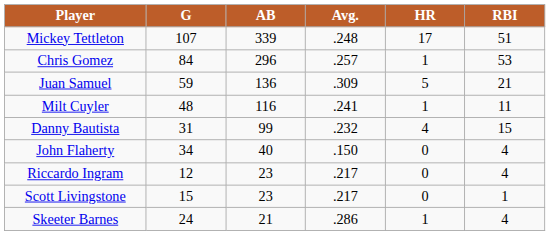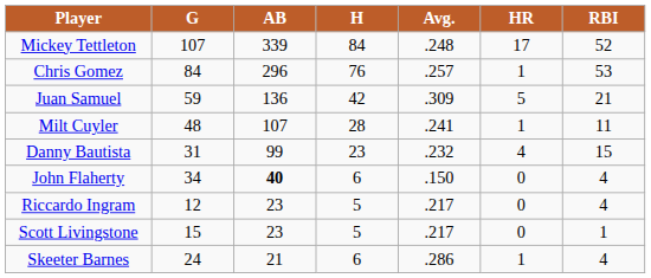 <table class="wikitable sortable">
 <tr>
 <th style="background:#bd5d29;color:white;" width="16%">Player</th>
 <th style="background:#bd5d29;color:white;" width="9%">G</th>
 <th style="background:#bd5d29;color:white;" width="9%">AB</th>
+<th style="background:#bd5d29;color:white;" width="9%">H</th>
 <th style="background:#bd5d29;color:white;" width="9%">Avg.</th>
 <th style="background:#bd5d29;color:white;" width="9%">HR</th>
 <th style="background:#bd5d29;color:white;" width="9%">RBI</th>
 </tr>
 <tr align=center>
 <td><a href='#'>Mickey Tettleton</a></td>
 <td>107</td>
 <td>339</td>
+<td>84</td>
 <td>.248</td>
 <td>17</td>
-<td>51</td>
+<td>52</td>
 </tr>
 <tr align=center>
 <td><a href='#'>Chris Gomez</a></td>
 <td>84</td>
 <td>296</td>
+<td>76</td>
 <td>.257</td>
 <td>1</td>
 <td>53</td>
 </tr>
 <tr align=center>
 <td><a href='#'>Juan Samuel</a></td>
 <td>59</td>
 <td>136</td>
+<td>42</td>
 <td>.309</td>
 <td>5</td>
 <td>21</td>
 </tr>
 <tr align=center>
 <td><a href='#'>Milt Cuyler</a></td>
 <td>48</td>
-<td>116</td>
+<td>107</td>
+<td>28</td>
 <td>.241</td>
 <td>1</td>
 <td>11</td>
 </tr>
 <tr align=center>
 <td><a href='#'>Danny Bautista</a></td>
 <td>31</td>
 <td>99</td>
+<td>23</td>
 <td>.232</td>
 <td>4</td>
 <td>15</td>
 </tr>
 <tr align=center>
 <td><a href='#'>John Flaherty</a></td>
 <td>34</td>
-<td>40</td>
+<td><strong>40</strong></td>
+<td>6</td>
 <td>.150</td>
 <td>0</td>
 <td>4</td>
 </tr>
 <tr align=center>
 <td><a href='#'>Riccardo Ingram</a></td>
 <td>12</td>
 <td>23</td>
+<td>5</td>
 <td>.217</td>
 <td>0</td>
 <td>4</td>
 </tr>
 <tr align=center>
 <td><a href='#'>Scott Livingstone</a></td>
 <td>15</td>
 <td>23</td>
+<td>5</td>
 <td>.217</td>
 <td>0</td>
 <td>1</td>
 </tr>
 <tr align=center>
 <td><a href='#'>Skeeter Barnes</a></td>
 <td>24</td>
 <td>21</td>
+<td>6</td>
 <td>.286</td>
 <td>1</td>
 <td>4</td>
 </tr>
 </table>
